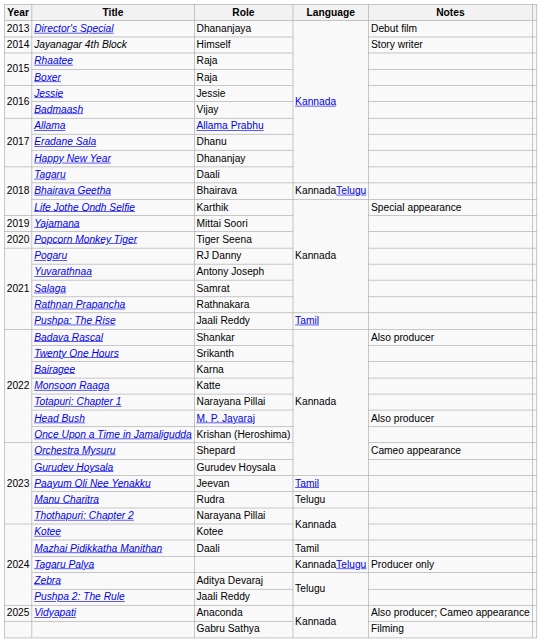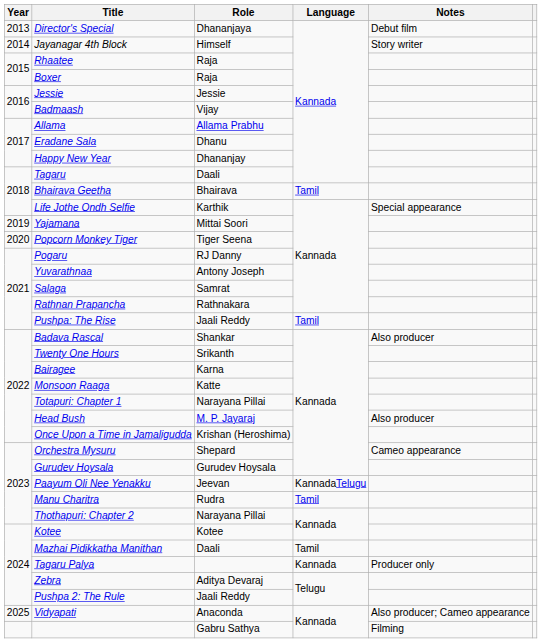 <table class="wikitable sortable">
 <tr>
 <th>Year</th>
 <th>Title</th>
 <th>Role</th>
 <th>Language</th>
 <th class="unsortable">Notes</th>
 <th class="unsortable"></th>
 </tr>
 <tr>
 <td>2013</td>
 <td><em><a href='#'>Director's Special</a></em></td>
 <td>Dhananjaya</td>
 <td rowspan="10"><a href='#'>Kannada</a></td>
 <td>Debut film</td>
 <td></td>
 </tr>
 <tr>
 <td>2014</td>
 <td><em>Jayanagar 4th Block</em></td>
 <td>Himself</td>
 <td>Story writer</td>
 <td></td>
 </tr>
 <tr>
 <td rowspan="2">2015</td>
 <td><em><a href='#'>Rhaatee</a></em></td>
 <td>Raja</td>
 <td></td>
 <td></td>
 </tr>
 <tr>
 <td><em><a href='#'>Boxer</a></em></td>
 <td>Raja</td>
 <td></td>
 <td></td>
 </tr>
 <tr>
 <td rowspan="2">2016</td>
 <td><em><a href='#'>Jessie</a></em></td>
 <td>Jessie</td>
 <td></td>
 <td></td>
 </tr>
 <tr>
 <td><em><a href='#'>Badmaash</a></em></td>
 <td>Vijay</td>
 <td></td>
 <td></td>
 </tr>
 <tr>
 <td rowspan="3">2017</td>
 <td><em><a href='#'>Allama</a></em></td>
 <td><a href='#'>Allama Prabhu</a></td>
 <td></td>
 <td></td>
 </tr>
 <tr>
 <td><em><a href='#'>Eradane Sala</a></em></td>
 <td>Dhanu</td>
 <td></td>
 <td><br></td>
 </tr>
 <tr>
 <td><em><a href='#'>Happy New Year</a></em></td>
 <td>Dhananjay</td>
 <td></td>
 <td></td>
 </tr>
 <tr>
 <td rowspan="3">2018</td>
 <td><em><a href='#'>Tagaru</a></em></td>
 <td>Daali</td>
 <td></td>
 <td></td>
 </tr>
 <tr>
 <td><em><a href='#'>Bhairava Geetha</a></em></td>
 <td>Bhairava</td>
-<td>Kannada<a href='#'>Telugu</a></td>
+<td><a href='#'>Tamil</a></td>
 <td></td>
 <td></td>
 </tr>
 <tr>
 <td><em><a href='#'>Life Jothe Ondh Selfie</a></em></td>
 <td>Karthik</td>
 <td rowspan="7">Kannada</td>
 <td>Special appearance</td>
 <td></td>
 </tr>
 <tr>
 <td>2019</td>
 <td><a href='#'><em>Yajamana</em></a></td>
 <td>Mittai Soori</td>
 <td></td>
 <td></td>
 </tr>
 <tr>
 <td>2020</td>
 <td><em><a href='#'>Popcorn Monkey Tiger</a></em></td>
 <td>Tiger Seena</td>
 <td></td>
 <td></td>
 </tr>
 <tr>
 <td rowspan="5">2021</td>
 <td><em><a href='#'>Pogaru</a></em></td>
 <td>RJ Danny</td>
 <td></td>
 <td></td>
 </tr>
 <tr>
 <td><em><a href='#'>Yuvarathnaa</a></em></td>
 <td>Antony Joseph</td>
 <td></td>
 <td></td>
 </tr>
 <tr>
 <td><a href='#'><em>Salaga</em></a></td>
 <td>Samrat</td>
 <td></td>
 <td></td>
 </tr>
 <tr>
 <td><em><a href='#'>Rathnan Prapancha</a></em></td>
 <td>Rathnakara</td>
 <td></td>
 <td></td>
 </tr>
 <tr>
 <td><em><a href='#'>Pushpa: The Rise</a></em></td>
 <td>Jaali Reddy</td>
 <td><a href='#'>Tamil</a></td>
 <td></td>
 <td></td>
 </tr>
 <tr>
 <td rowspan="7">2022</td>
 <td><em><a href='#'>Badava Rascal</a></em></td>
 <td>Shankar</td>
 <td rowspan="9">Kannada</td>
 <td>Also producer</td>
 <td></td>
 </tr>
 <tr>
 <td><em><a href='#'>Twenty One Hours</a></em></td>
 <td>Srikanth</td>
 <td></td>
 <td></td>
 </tr>
 <tr>
 <td><em><a href='#'>Bairagee</a></em></td>
 <td>Karna</td>
 <td></td>
 <td></td>
 </tr>
 <tr>
 <td><em><a href='#'>Monsoon Raaga</a></em></td>
 <td>Katte</td>
 <td></td>
 <td></td>
 </tr>
 <tr>
 <td><em><a href='#'>Totapuri: Chapter 1</a></em></td>
 <td>Narayana Pillai</td>
 <td></td>
 <td></td>
 </tr>
 <tr>
 <td><em><a href='#'>Head Bush</a></em></td>
 <td><a href='#'>M. P. Jayaraj</a></td>
 <td>Also producer</td>
 <td></td>
 </tr>
 <tr>
 <td><em><a href='#'>Once Upon a Time in Jamaligudda</a></em></td>
 <td>Krishan (Heroshima)</td>
 <td></td>
 <td></td>
 </tr>
 <tr>
 <td rowspan="5">2023</td>
 <td><em><a href='#'>Orchestra Mysuru</a></em></td>
 <td>Shepard</td>
 <td>Cameo appearance</td>
 <td></td>
 </tr>
 <tr>
 <td><em><a href='#'>Gurudev Hoysala</a></em></td>
 <td>Gurudev Hoysala</td>
 <td></td>
 <td></td>
 </tr>
 <tr>
 <td><em><a href='#'>Paayum Oli Nee Yenakku</a></em></td>
 <td>Jeevan</td>
-<td><a href='#'>Tamil</a></td>
+<td>Kannada<a href='#'>Telugu</a></td>
 <td></td>
 <td></td>
 </tr>
 <tr>
 <td><em><a href='#'>Manu Charitra</a></em></td>
 <td>Rudra</td>
-<td>Telugu</td>
+<td><a href='#'>Tamil</a></td>
 <td></td>
 <td></td>
 </tr>
 <tr>
 <td><em><a href='#'>Thothapuri: Chapter 2</a></em></td>
 <td>Narayana Pillai</td>
 <td rowspan="2">Kannada</td>
 <td></td>
 <td></td>
 </tr>
 <tr>
 <td rowspan="5">2024</td>
 <td><em><a href='#'>Kotee</a></em></td>
 <td>Kotee</td>
 <td></td>
 <td></td>
 </tr>
 <tr>
 <td><em><a href='#'>Mazhai Pidikkatha Manithan</a></em></td>
 <td>Daali</td>
 <td>Tamil</td>
 <td></td>
 <td></td>
 </tr>
 <tr>
 <td><em><a href='#'>Tagaru Palya</a></em></td>
 <td></td>
-<td>Kannada<a href='#'>Telugu</a></td>
+<td>Kannada</td>
 <td>Producer only</td>
 <td></td>
 </tr>
 <tr>
 <td><em><a href='#'>Zebra</a></em></td>
 <td>Aditya Devaraj</td>
 <td rowspan="2">Telugu</td>
 <td></td>
 <td></td>
 </tr>
 <tr>
 <td><em><a href='#'>Pushpa 2: The Rule</a></em></td>
 <td>Jaali Reddy</td>
 <td></td>
 <td></td>
 </tr>
 <tr>
 <td>2025</td>
 <td><em><a href='#'>Vidyapati</a></em></td>
 <td>Anaconda</td>
 <td rowspan="2">Kannada</td>
 <td>Also producer; Cameo appearance</td>
 <td></td>
 </tr>
 <tr>
 <td></td>
 <td></td>
 <td>Gabru Sathya</td>
 <td>Filming</td>
 <td></td>
 </tr>
 </table>
